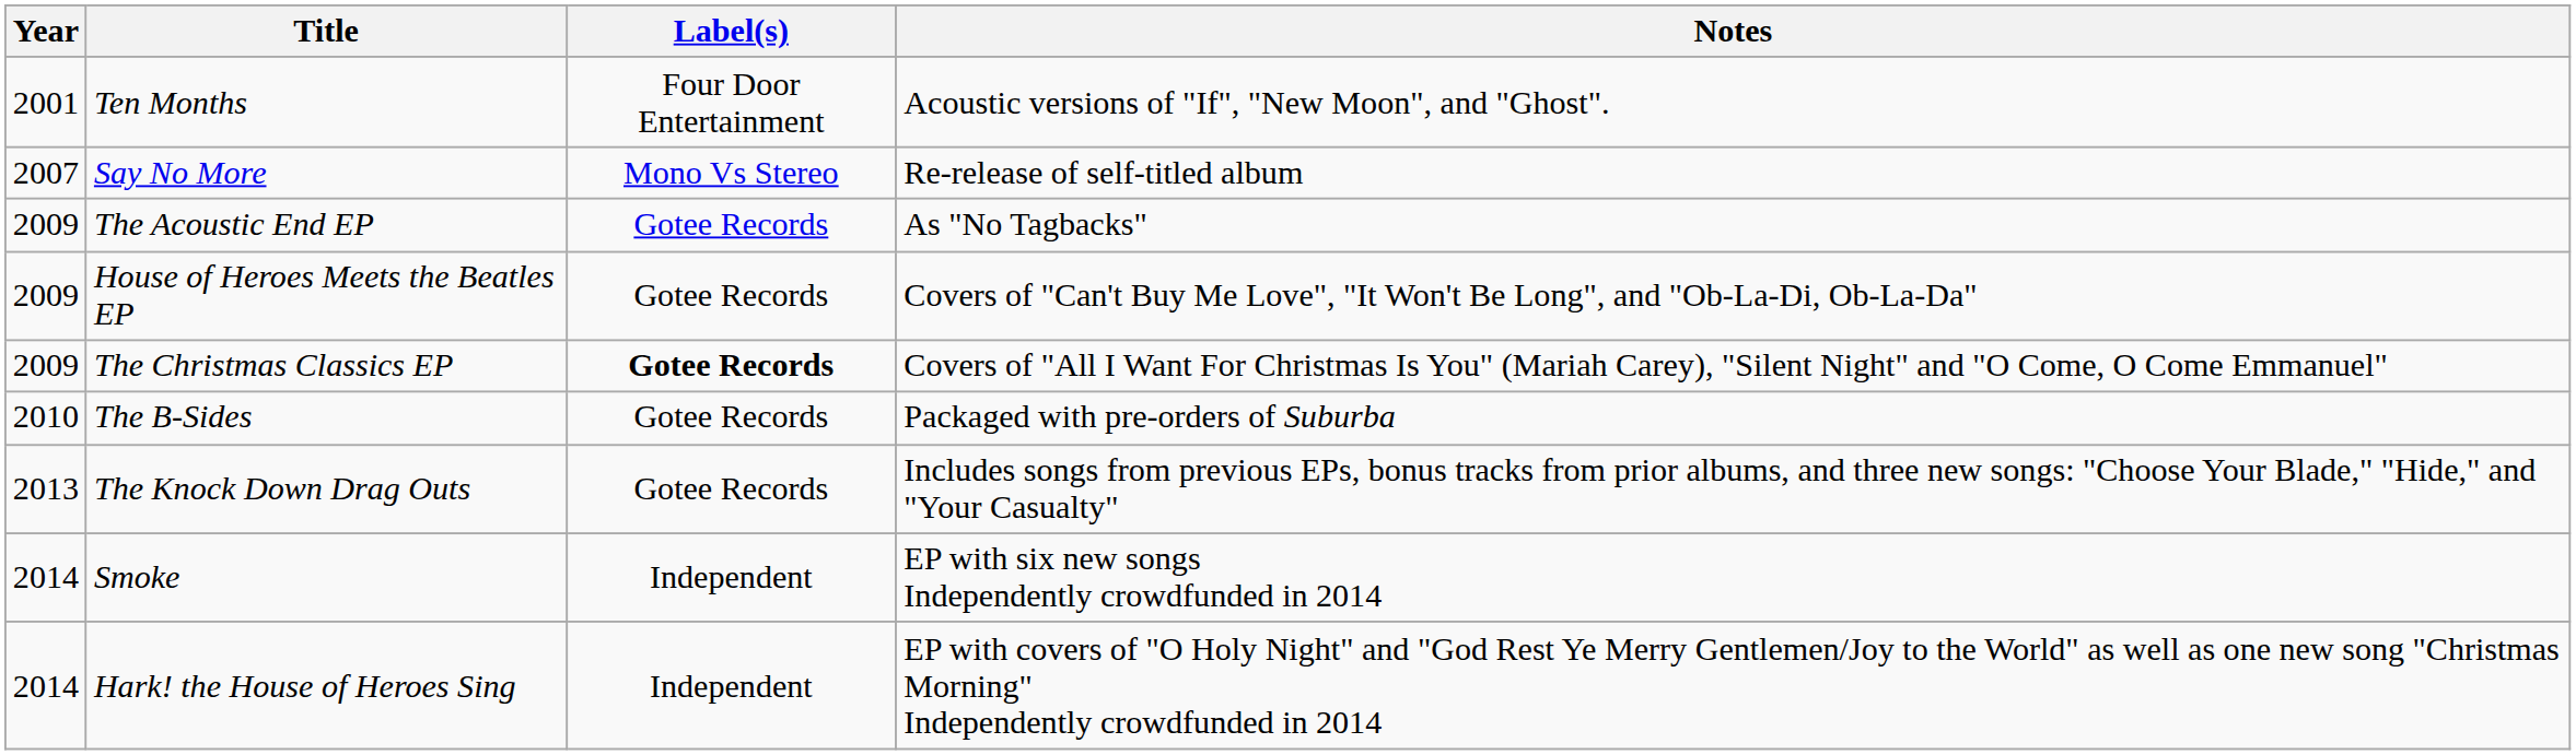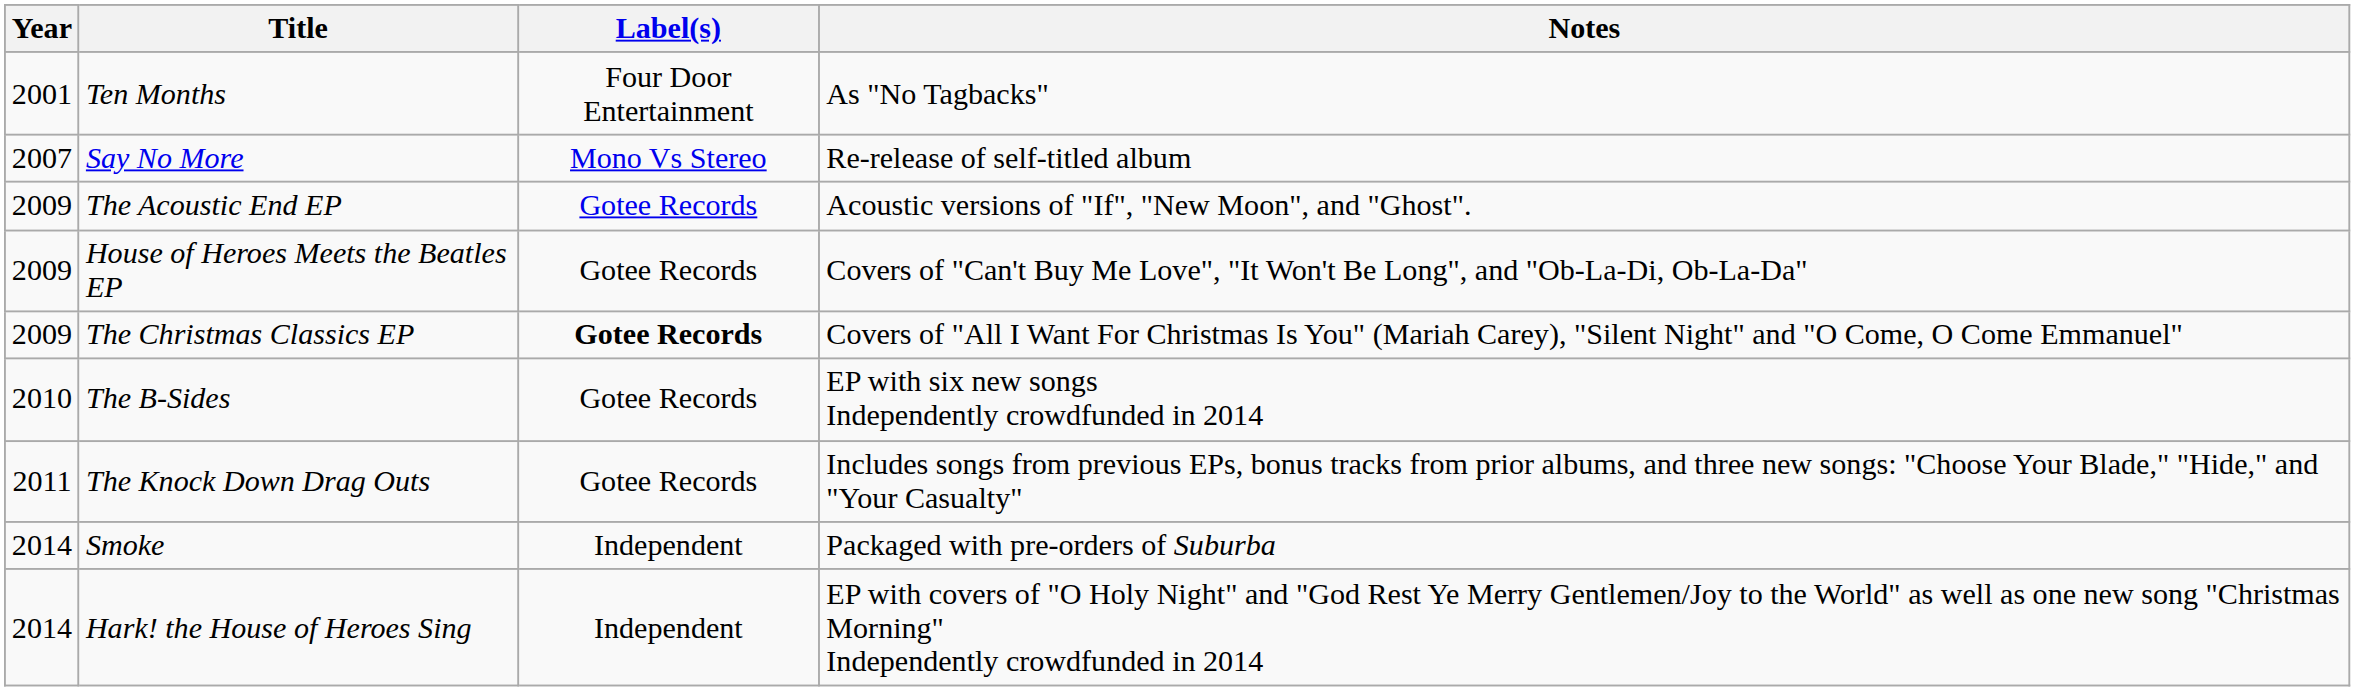 <table class="wikitable">
 <tr>
 <th>Year</th>
 <th>Title</th>
 <th><a href='#'>Label(s)</a></th>
 <th>Notes</th>
 </tr>
 <tr>
 <td style="text-align:center;">2001</td>
 <td><em>Ten Months</em></td>
 <td style="text-align:center;">Four Door Entertainment</td>
-<td>Acoustic versions of "If", "New Moon", and "Ghost".</td>
+<td>As "No Tagbacks"</td>
 </tr>
 <tr>
 <td style="text-align:center;">2007</td>
 <td><em><a href='#'>Say No More</a></em></td>
 <td style="text-align:center;"><a href='#'>Mono Vs Stereo</a></td>
 <td>Re-release of self-titled album</td>
 </tr>
 <tr>
 <td style="text-align:center;">2009</td>
 <td><em>The Acoustic End EP</em></td>
 <td style="text-align:center;"><a href='#'>Gotee Records</a></td>
-<td>As "No Tagbacks"</td>
+<td>Acoustic versions of "If", "New Moon", and "Ghost".</td>
 </tr>
 <tr>
 <td style="text-align:center;">2009</td>
 <td><em>House of Heroes Meets the Beatles EP</em></td>
 <td style="text-align:center;">Gotee Records</td>
 <td>Covers of "Can't Buy Me Love", "It Won't Be Long", and "Ob-La-Di, Ob-La-Da"</td>
 </tr>
 <tr>
 <td style="text-align:center;">2009</td>
 <td><em>The Christmas Classics EP</em></td>
 <td style="text-align:center;"><strong>Gotee Records</strong></td>
 <td>Covers of "All I Want For Christmas Is You" (Mariah Carey), "Silent Night" and "O Come, O Come Emmanuel"</td>
 </tr>
 <tr>
 <td style="text-align:center;">2010</td>
 <td><em>The B-Sides</em></td>
 <td style="text-align:center;">Gotee Records</td>
-<td>Packaged with pre-orders of <em>Suburba</em></td>
+<td>EP with six new songs<br>Independently crowdfunded in 2014</td>
 </tr>
 <tr>
-<td style="text-align:center;">2013</td>
+<td style="text-align:center;">2011</td>
 <td><em>The Knock Down Drag Outs</em></td>
 <td style="text-align:center;">Gotee Records</td>
 <td>Includes songs from previous EPs, bonus tracks from prior albums, and three new songs: "Choose Your Blade," "Hide," and "Your Casualty"</td>
 </tr>
 <tr>
 <td style="text-align:center;">2014</td>
 <td><em>Smoke</em></td>
 <td style="text-align:center;">Independent</td>
-<td>EP with six new songs<br>Independently crowdfunded in 2014</td>
+<td>Packaged with pre-orders of <em>Suburba</em></td>
 </tr>
 <tr>
 <td style="text-align:center;">2014</td>
 <td><em>Hark! the House of Heroes Sing</em></td>
 <td style="text-align:center;">Independent</td>
 <td>EP with covers of "O Holy Night" and "God Rest Ye Merry Gentlemen/Joy to the World" as well as one new song "Christmas Morning"<br>Independently crowdfunded in 2014</td>
 </tr>
 </table>
